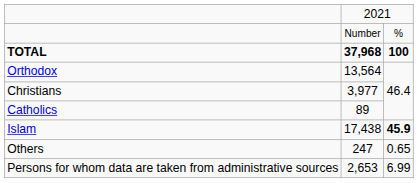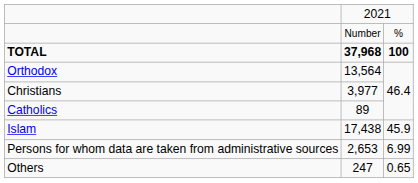 <table class="wikitable">
 <tr>
 <td></td>
 <td colspan="2" align="center">2021</td>
 </tr>
 <tr>
 <td></td>
 <td align="center"><small>Number</small></td>
 <td align="center"><small>%</small></td>
 </tr>
 <tr>
 <td><strong>TOTAL</strong></td>
 <td align="center"><strong>37,968</strong></td>
 <td align="center"><strong>100</strong></td>
 </tr>
 <tr>
 <td><a href='#'>Orthodox</a></td>
 <td align="center">13,564</td>
 <td rowspan="3" align="center">46.4</td>
 </tr>
 <tr>
 <td>Christians</td>
 <td align="center">3,977</td>
 </tr>
 <tr>
 <td><a href='#'>Catholics</a></td>
 <td align="center">89</td>
 </tr>
 <tr>
 <td><a href='#'>Islam</a></td>
 <td align="center">17,438</td>
-<td align="center"><strong>45.9</strong></td>
+<td align="center">45.9</td>
+</tr>
+<tr>
+<td>Persons for whom data are taken from administrative sources</td>
+<td align="center">2,653</td>
+<td align="center">6.99</td>
 </tr>
 <tr>
 <td>Others</td>
 <td align="center">247</td>
 <td align="center">0.65</td>
 </tr>
-<tr>
-<td>Persons for whom data are taken from administrative sources</td>
-<td align="center">2,653</td>
-<td align="center">6.99</td>
-</tr>
 </table>
